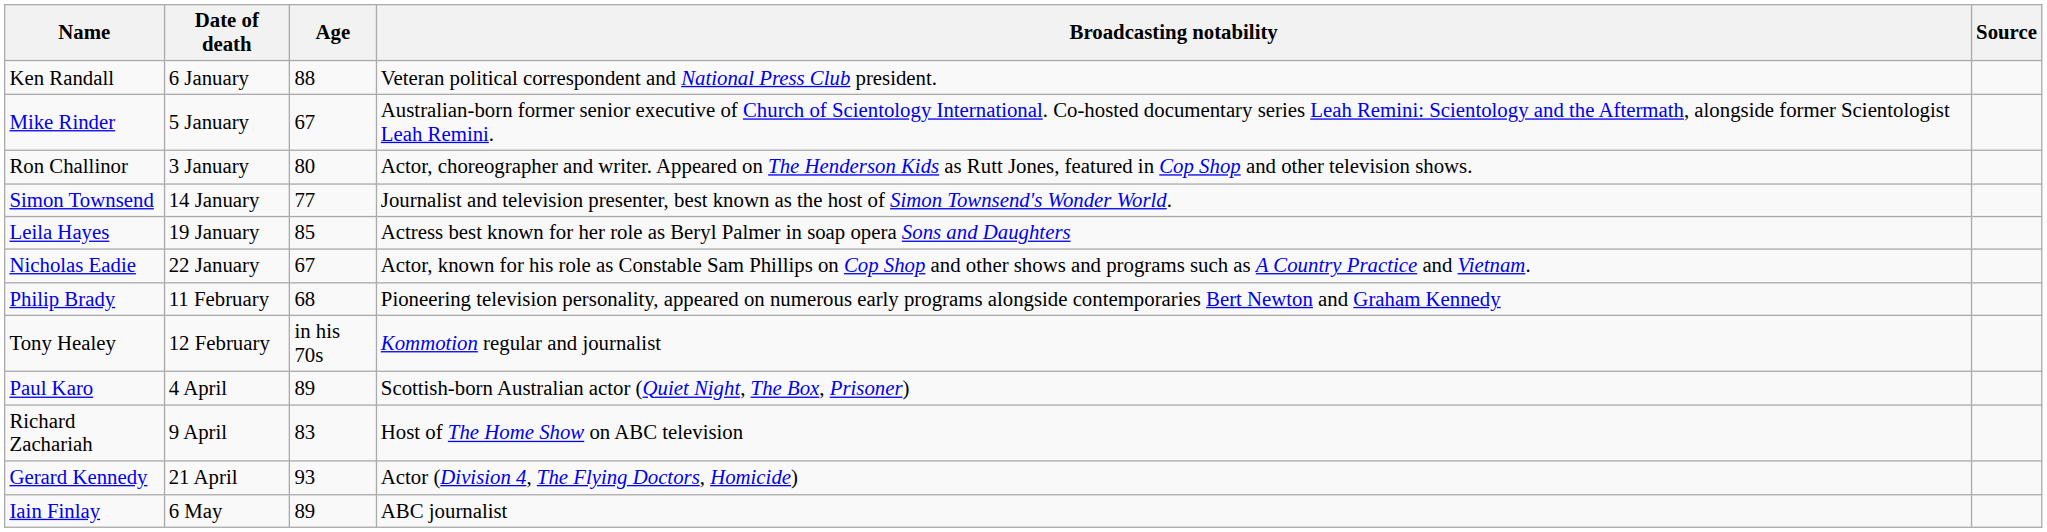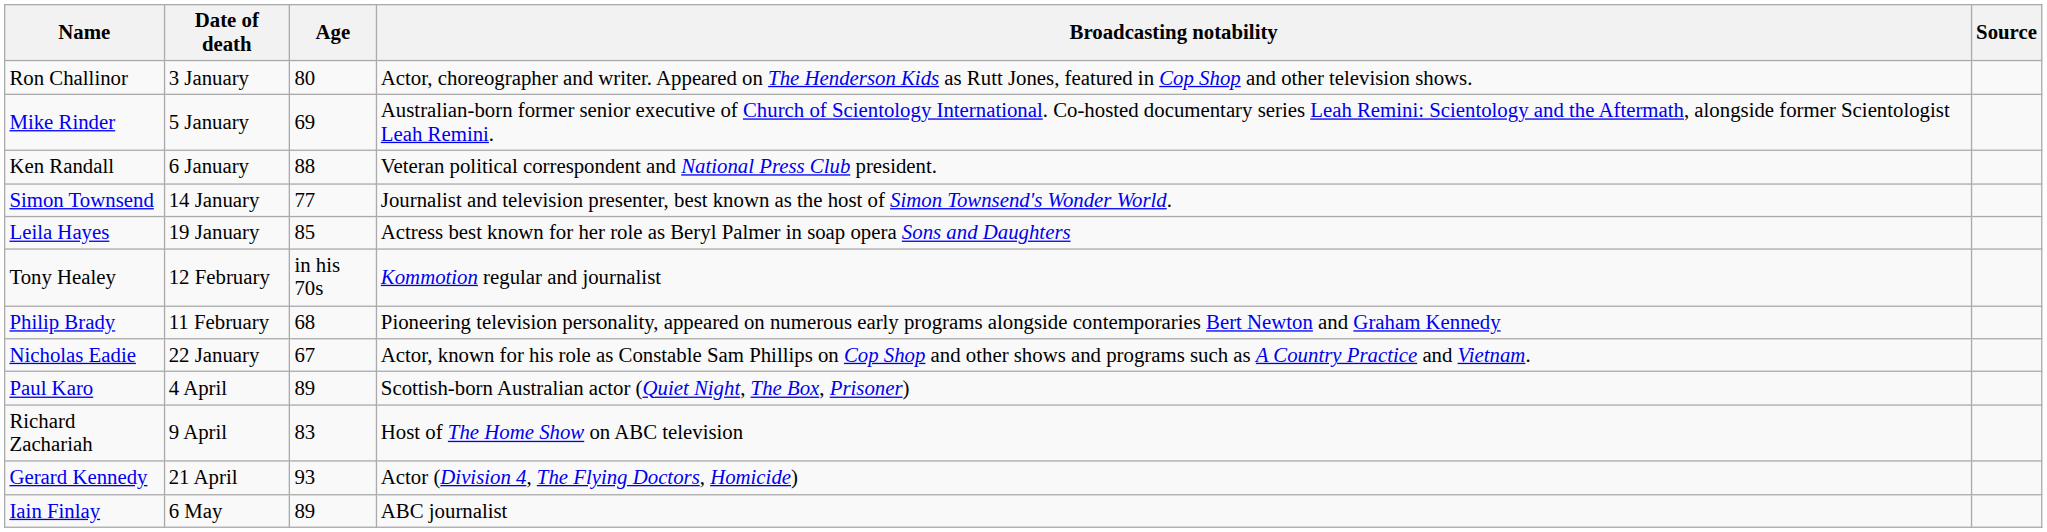 <table class="wikitable">
 <tr>
 <th>Name</th>
 <th>Date of death</th>
 <th>Age</th>
 <th>Broadcasting notability</th>
 <th>Source</th>
 </tr>
 <tr>
-<td>Ken Randall</td>
-<td>6 January</td>
-<td>88</td>
-<td>Veteran political correspondent and <em><a href='#'>National Press Club</a></em> president.</td>
+<td>Ron Challinor</td>
+<td>3 January</td>
+<td>80</td>
+<td>Actor, choreographer and writer. Appeared on <em><a href='#'>The Henderson Kids</a></em> as Rutt Jones, featured in <em><a href='#'>Cop Shop</a></em> and other television shows.</td>
 <td></td>
 </tr>
 <tr>
 <td><a href='#'>Mike Rinder</a></td>
 <td>5 January</td>
-<td>67</td>
+<td>69</td>
 <td>Australian-born former senior executive of <a href='#'>Church of Scientology International</a>. Co-hosted documentary series <a href='#'>Leah Remini: Scientology and the Aftermath</a>, alongside former Scientologist <a href='#'>Leah Remini</a>.</td>
 <td></td>
 </tr>
 <tr>
-<td>Ron Challinor</td>
-<td>3 January</td>
-<td>80</td>
-<td>Actor, choreographer and writer. Appeared on <em><a href='#'>The Henderson Kids</a></em> as Rutt Jones, featured in <em><a href='#'>Cop Shop</a></em> and other television shows.</td>
+<td>Ken Randall</td>
+<td>6 January</td>
+<td>88</td>
+<td>Veteran political correspondent and <em><a href='#'>National Press Club</a></em> president.</td>
 <td></td>
 </tr>
 <tr>
 <td><a href='#'>Simon Townsend</a></td>
 <td>14 January</td>
 <td>77</td>
 <td>Journalist and television presenter, best known as the host of <em><a href='#'>Simon Townsend's Wonder World</a></em>.</td>
 <td></td>
 </tr>
 <tr>
 <td><a href='#'>Leila Hayes</a></td>
 <td>19 January</td>
 <td>85</td>
 <td>Actress best known for her role as Beryl Palmer in soap opera <em><a href='#'>Sons and Daughters</a></em></td>
 <td></td>
 </tr>
 <tr>
-<td><a href='#'>Nicholas Eadie</a></td>
-<td>22 January</td>
-<td>67</td>
-<td>Actor, known for his role as Constable Sam Phillips on <em><a href='#'>Cop Shop</a></em> and other shows and programs such as <em><a href='#'>A Country Practice</a></em> and <em><a href='#'>Vietnam</a></em>.</td>
+<td>Tony Healey</td>
+<td>12 February</td>
+<td>in his 70s</td>
+<td><em><a href='#'>Kommotion</a></em> regular and journalist</td>
 <td></td>
 </tr>
 <tr>
 <td><a href='#'>Philip Brady</a></td>
 <td>11 February</td>
 <td>68</td>
 <td>Pioneering television personality, appeared on numerous early programs alongside contemporaries <a href='#'>Bert Newton</a> and <a href='#'>Graham Kennedy</a></td>
 <td></td>
 </tr>
 <tr>
-<td>Tony Healey</td>
-<td>12 February</td>
-<td>in his 70s</td>
-<td><em><a href='#'>Kommotion</a></em> regular and journalist</td>
+<td><a href='#'>Nicholas Eadie</a></td>
+<td>22 January</td>
+<td>67</td>
+<td>Actor, known for his role as Constable Sam Phillips on <em><a href='#'>Cop Shop</a></em> and other shows and programs such as <em><a href='#'>A Country Practice</a></em> and <em><a href='#'>Vietnam</a></em>.</td>
 <td></td>
 </tr>
 <tr>
 <td><a href='#'>Paul Karo</a></td>
 <td>4 April</td>
 <td>89</td>
 <td>Scottish-born Australian actor (<em><a href='#'>Quiet Night</a></em>, <em><a href='#'>The Box</a></em>, <em><a href='#'>Prisoner</a></em>)</td>
 <td></td>
 </tr>
 <tr>
 <td>Richard Zachariah</td>
 <td>9 April</td>
 <td>83</td>
 <td>Host of <em><a href='#'>The Home Show</a></em> on ABC television</td>
 <td></td>
 </tr>
 <tr>
 <td><a href='#'>Gerard Kennedy</a></td>
 <td>21 April</td>
 <td>93</td>
 <td>Actor (<em><a href='#'>Division 4</a></em>, <em><a href='#'>The Flying Doctors</a></em>, <em><a href='#'>Homicide</a></em>)</td>
 <td></td>
 </tr>
 <tr>
 <td><a href='#'>Iain Finlay</a></td>
 <td>6 May</td>
 <td>89</td>
 <td>ABC journalist</td>
 <td></td>
 </tr>
 </table>
